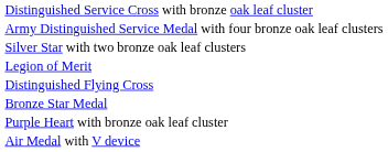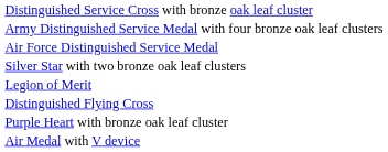 <table>
 <tr>
 <td></td>
 <td><a href='#'>Distinguished Service Cross</a> with bronze <a href='#'>oak leaf cluster</a></td>
 </tr>
 <tr>
 <td></td>
 <td><a href='#'>Army Distinguished Service Medal</a> with four bronze oak leaf clusters</td>
+</tr>
+<tr>
+<td></td>
+<td><a href='#'>Air Force Distinguished Service Medal</a></td>
 </tr>
 <tr>
 <td></td>
 <td><a href='#'>Silver Star</a> with two bronze oak leaf clusters</td>
 </tr>
 <tr>
 <td></td>
 <td><a href='#'>Legion of Merit</a></td>
 </tr>
 <tr>
 <td></td>
 <td><a href='#'>Distinguished Flying Cross</a></td>
 </tr>
 <tr>
 <td></td>
-<td><a href='#'>Bronze Star Medal</a></td>
-</tr>
-<tr>
-<td></td>
 <td><a href='#'>Purple Heart</a> with bronze oak leaf cluster</td>
 </tr>
 <tr>
 <td></td>
 <td><a href='#'>Air Medal</a> with <a href='#'>V device</a></td>
 </tr>
 </table>
